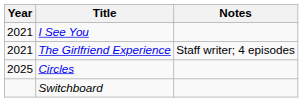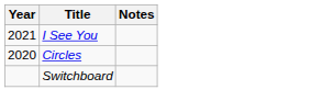 <table class="wikitable">
 <tr>
 <th>Year</th>
 <th>Title</th>
 <th>Notes</th>
 </tr>
 <tr>
 <td>2021</td>
 <td><em><a href='#'>I See You</a></em></td>
 <td></td>
 </tr>
 <tr>
-<td>2021</td>
-<td><em><a href='#'>The Girlfriend Experience</a></em></td>
-<td>Staff writer; 4 episodes</td>
-</tr>
-<tr>
-<td>2025</td>
+<td>2020</td>
 <td><em><a href='#'>Circles</a></em></td>
 <td></td>
 </tr>
 <tr>
 <td></td>
 <td><em>Switchboard</em></td>
 <td></td>
 </tr>
 </table>
